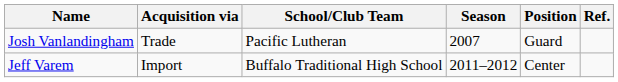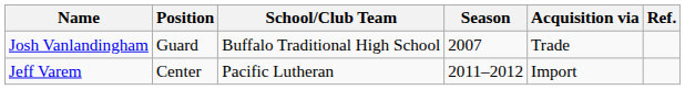 <table class="wikitable sortable">
 <tr>
 <th class="unsortable">Name</th>
-<th>Acquisition via</th>
+<th>Position</th>
 <th>School/Club Team</th>
 <th>Season</th>
-<th>Position</th>
+<th>Acquisition via</th>
 <th class=unsortable>Ref.</th>
 </tr>
 <tr>
 <td><a href='#'>Josh Vanlandingham</a></td>
+<td>Guard</td>
+<td>Buffalo Traditional High School</td>
+<td>2007</td>
 <td>Trade</td>
-<td>Pacific Lutheran</td>
-<td>2007</td>
-<td>Guard</td>
 <td></td>
 </tr>
 <tr>
 <td><a href='#'>Jeff Varem</a></td>
+<td>Center</td>
+<td>Pacific Lutheran</td>
+<td>2011–2012</td>
 <td>Import</td>
-<td>Buffalo Traditional High School</td>
-<td>2011–2012</td>
-<td>Center</td>
 <td></td>
 </tr>
 </table>
